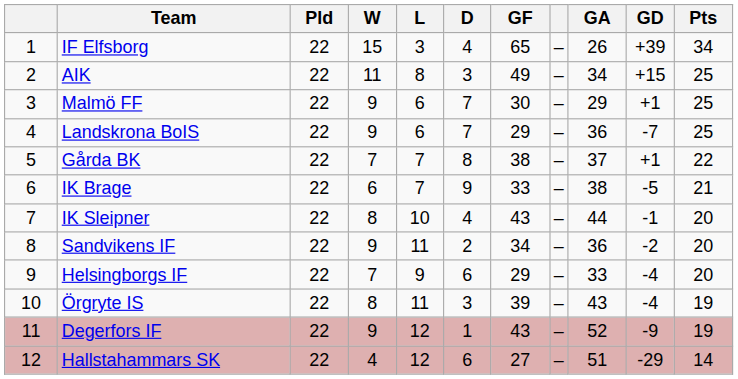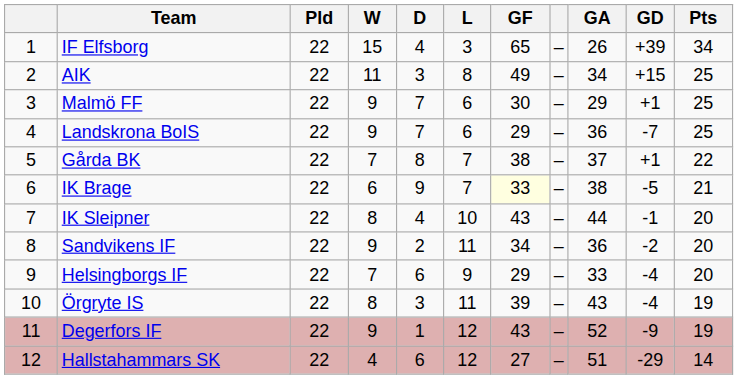 <table class="wikitable" style="text-align: center;">
 <tr>
 <th style="width: 40px;"></th>
 <th style="width: 200px;">Team</th>
 <th style="width: 45px;">Pld</th>
 <th style="width: 35px;">W</th>
+<th style="width: 35px;">D</th>
 <th style="width: 35px;">L</th>
-<th style="width: 35px;">D</th>
 <th style="width: 45px;">GF</th>
 <th></th>
 <th style="width: 45px;">GA</th>
 <th style="width: 35px;">GD</th>
 <th style="width: 45px;">Pts</th>
 </tr>
 <tr>
 <td>1</td>
 <td style="text-align: left;"><a href='#'>IF Elfsborg</a></td>
 <td>22</td>
 <td>15</td>
+<td>4</td>
 <td>3</td>
-<td>4</td>
 <td>65</td>
 <td>–</td>
 <td>26</td>
 <td>+39</td>
 <td>34</td>
 </tr>
 <tr>
 <td>2</td>
 <td style="text-align: left;"><a href='#'>AIK</a></td>
 <td>22</td>
 <td>11</td>
+<td>3</td>
 <td>8</td>
-<td>3</td>
 <td>49</td>
 <td>–</td>
 <td>34</td>
 <td>+15</td>
 <td>25</td>
 </tr>
 <tr>
 <td>3</td>
 <td style="text-align: left;"><a href='#'>Malmö FF</a></td>
 <td>22</td>
 <td>9</td>
+<td>7</td>
 <td>6</td>
-<td>7</td>
 <td>30</td>
 <td>–</td>
 <td>29</td>
 <td>+1</td>
 <td>25</td>
 </tr>
 <tr>
 <td>4</td>
 <td style="text-align: left;"><a href='#'>Landskrona BoIS</a></td>
 <td>22</td>
 <td>9</td>
+<td>7</td>
 <td>6</td>
-<td>7</td>
 <td>29</td>
 <td>–</td>
 <td>36</td>
 <td>-7</td>
 <td>25</td>
 </tr>
 <tr>
 <td>5</td>
 <td style="text-align: left;"><a href='#'>Gårda BK</a></td>
 <td>22</td>
 <td>7</td>
+<td>8</td>
 <td>7</td>
-<td>8</td>
 <td>38</td>
 <td>–</td>
 <td>37</td>
 <td>+1</td>
 <td>22</td>
 </tr>
 <tr>
 <td>6</td>
 <td style="text-align: left;"><a href='#'>IK Brage</a></td>
 <td>22</td>
 <td>6</td>
+<td>9</td>
 <td>7</td>
-<td>9</td>
-<td>33</td>
+<td style="background: lightyellow;">33</td>
 <td>–</td>
 <td>38</td>
 <td>-5</td>
 <td>21</td>
 </tr>
 <tr>
 <td>7</td>
 <td style="text-align: left;"><a href='#'>IK Sleipner</a></td>
 <td>22</td>
 <td>8</td>
+<td>4</td>
 <td>10</td>
-<td>4</td>
 <td>43</td>
 <td>–</td>
 <td>44</td>
 <td>-1</td>
 <td>20</td>
 </tr>
 <tr>
 <td>8</td>
 <td style="text-align: left;"><a href='#'>Sandvikens IF</a></td>
 <td>22</td>
 <td>9</td>
+<td>2</td>
 <td>11</td>
-<td>2</td>
 <td>34</td>
 <td>–</td>
 <td>36</td>
 <td>-2</td>
 <td>20</td>
 </tr>
 <tr>
 <td>9</td>
 <td style="text-align: left;"><a href='#'>Helsingborgs IF</a></td>
 <td>22</td>
 <td>7</td>
+<td>6</td>
 <td>9</td>
-<td>6</td>
 <td>29</td>
 <td>–</td>
 <td>33</td>
 <td>-4</td>
 <td>20</td>
 </tr>
 <tr>
 <td>10</td>
 <td style="text-align: left;"><a href='#'>Örgryte IS</a></td>
 <td>22</td>
 <td>8</td>
+<td>3</td>
 <td>11</td>
-<td>3</td>
 <td>39</td>
 <td>–</td>
 <td>43</td>
 <td>-4</td>
 <td>19</td>
 </tr>
 <tr style="background: #deb0b0">
 <td>11</td>
 <td style="text-align: left;"><a href='#'>Degerfors IF</a></td>
 <td>22</td>
 <td>9</td>
+<td>1</td>
 <td>12</td>
-<td>1</td>
 <td>43</td>
 <td>–</td>
 <td>52</td>
 <td>-9</td>
 <td>19</td>
 </tr>
 <tr style="background: #deb0b0">
 <td>12</td>
 <td style="text-align: left;"><a href='#'>Hallstahammars SK</a></td>
 <td>22</td>
 <td>4</td>
+<td>6</td>
 <td>12</td>
-<td>6</td>
 <td>27</td>
 <td>–</td>
 <td>51</td>
 <td>-29</td>
 <td>14</td>
 </tr>
 </table>
